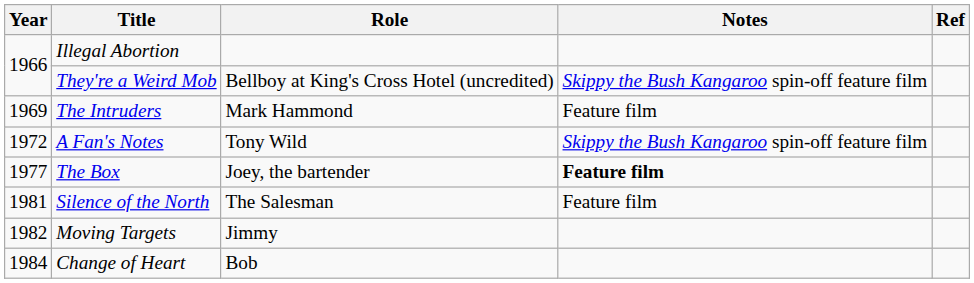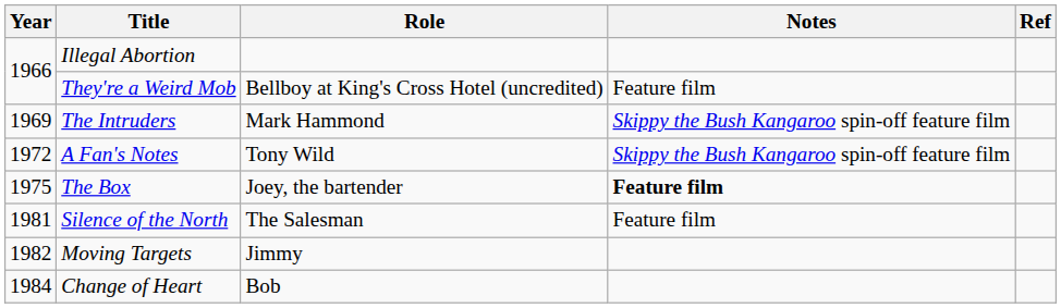 <table class="wikitable plainrowheaders sortable">
 <tr>
 <th>Year</th>
 <th>Title</th>
 <th>Role</th>
 <th>Notes</th>
 <th>Ref</th>
 </tr>
 <tr>
 <td rowspan=2>1966</td>
 <td><em>Illegal Abortion</em></td>
 <td></td>
 <td></td>
 <td></td>
 </tr>
 <tr>
 <td><em><a href='#'>They're a Weird Mob</a></em></td>
 <td>Bellboy at King's Cross Hotel (uncredited)</td>
-<td><em><a href='#'>Skippy the Bush Kangaroo</a></em> spin-off feature film</td>
+<td>Feature film</td>
 <td></td>
 </tr>
 <tr>
 <td>1969</td>
 <td><em><a href='#'>The Intruders</a></em></td>
 <td>Mark Hammond</td>
-<td>Feature film</td>
+<td><em><a href='#'>Skippy the Bush Kangaroo</a></em> spin-off feature film</td>
 <td style="text-align: center;"></td>
 </tr>
 <tr>
 <td>1972</td>
 <td><em><a href='#'>A Fan's Notes</a></em></td>
 <td>Tony Wild</td>
 <td><em><a href='#'>Skippy the Bush Kangaroo</a></em> spin-off feature film</td>
 <td></td>
 </tr>
 <tr>
-<td>1977</td>
+<td>1975</td>
 <td><em><a href='#'>The Box</a></em></td>
 <td>Joey, the bartender</td>
 <td><strong>Feature film</strong></td>
 <td></td>
 </tr>
 <tr>
 <td>1981</td>
 <td><em><a href='#'>Silence of the North</a></em></td>
 <td>The Salesman</td>
 <td>Feature film</td>
 <td></td>
 </tr>
 <tr>
 <td>1982</td>
 <td><em>Moving Targets</em></td>
 <td>Jimmy</td>
 <td></td>
 <td></td>
 </tr>
 <tr>
 <td>1984</td>
 <td><em>Change of Heart</em></td>
 <td>Bob</td>
 <td></td>
 <td></td>
 </tr>
 </table>
